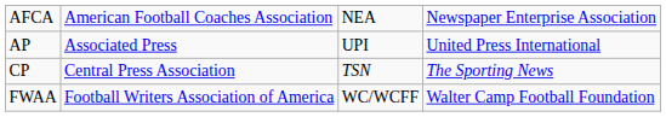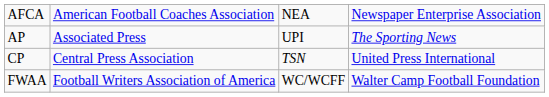 <table class="wikitable">
 <tr>
 <td>AFCA</td>
 <td><a href='#'>American Football Coaches Association</a></td>
 <td>NEA</td>
 <td><a href='#'>Newspaper Enterprise Association</a></td>
 </tr>
 <tr>
 <td>AP</td>
 <td><a href='#'>Associated Press</a></td>
 <td>UPI</td>
-<td><a href='#'>United Press International</a></td>
+<td><em><a href='#'>The Sporting News</a></em></td>
 </tr>
 <tr>
 <td>CP</td>
 <td><a href='#'>Central Press Association</a></td>
 <td><em>TSN</em></td>
-<td><em><a href='#'>The Sporting News</a></em></td>
+<td><a href='#'>United Press International</a></td>
 </tr>
 <tr>
 <td>FWAA</td>
 <td><a href='#'>Football Writers Association of America</a></td>
 <td>WC/WCFF</td>
 <td><a href='#'>Walter Camp Football Foundation</a></td>
 </tr>
 </table>
